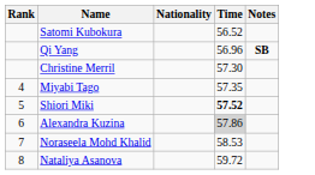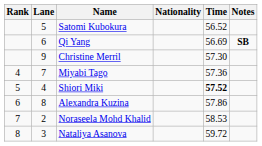 <table class="wikitable sortable" style="text-align:center">
 <tr>
 <th>Rank</th>
+<th>Lane</th>
 <th>Name</th>
 <th>Nationality</th>
 <th>Time</th>
 <th>Notes</th>
 </tr>
 <tr>
 <td></td>
+<td>5</td>
 <td align="left"><a href='#'>Satomi Kubokura</a></td>
 <td align=left></td>
 <td>56.52</td>
 <td></td>
 </tr>
 <tr>
 <td></td>
+<td>6</td>
 <td align="left"><a href='#'>Qi Yang</a></td>
 <td align=left></td>
-<td>56.96</td>
+<td>56.69</td>
 <td><strong>SB</strong></td>
 </tr>
 <tr>
 <td></td>
+<td>9</td>
 <td align="left"><a href='#'>Christine Merril</a></td>
 <td align=left></td>
 <td>57.30</td>
 <td></td>
 </tr>
 <tr>
 <td>4</td>
+<td>7</td>
 <td align="left"><a href='#'>Miyabi Tago</a></td>
 <td align=left></td>
-<td>57.35</td>
+<td>57.36</td>
 <td></td>
 </tr>
 <tr>
 <td>5</td>
+<td>4</td>
 <td align="left"><a href='#'>Shiori Miki</a></td>
 <td align=left></td>
 <td><strong>57.52</strong></td>
 <td></td>
 </tr>
 <tr>
 <td>6</td>
+<td>8</td>
 <td align="left"><a href='#'>Alexandra Kuzina</a></td>
 <td align=left></td>
-<td style="background: lightgrey;">57.86</td>
+<td>57.86</td>
 <td></td>
 </tr>
 <tr>
 <td>7</td>
+<td>2</td>
 <td align="left"><a href='#'>Noraseela Mohd Khalid</a></td>
 <td align=left></td>
 <td>58.53</td>
 <td></td>
 </tr>
 <tr>
 <td>8</td>
+<td>3</td>
 <td align="left"><a href='#'>Nataliya Asanova</a></td>
 <td align=left></td>
 <td>59.72</td>
 <td></td>
 </tr>
 </table>
